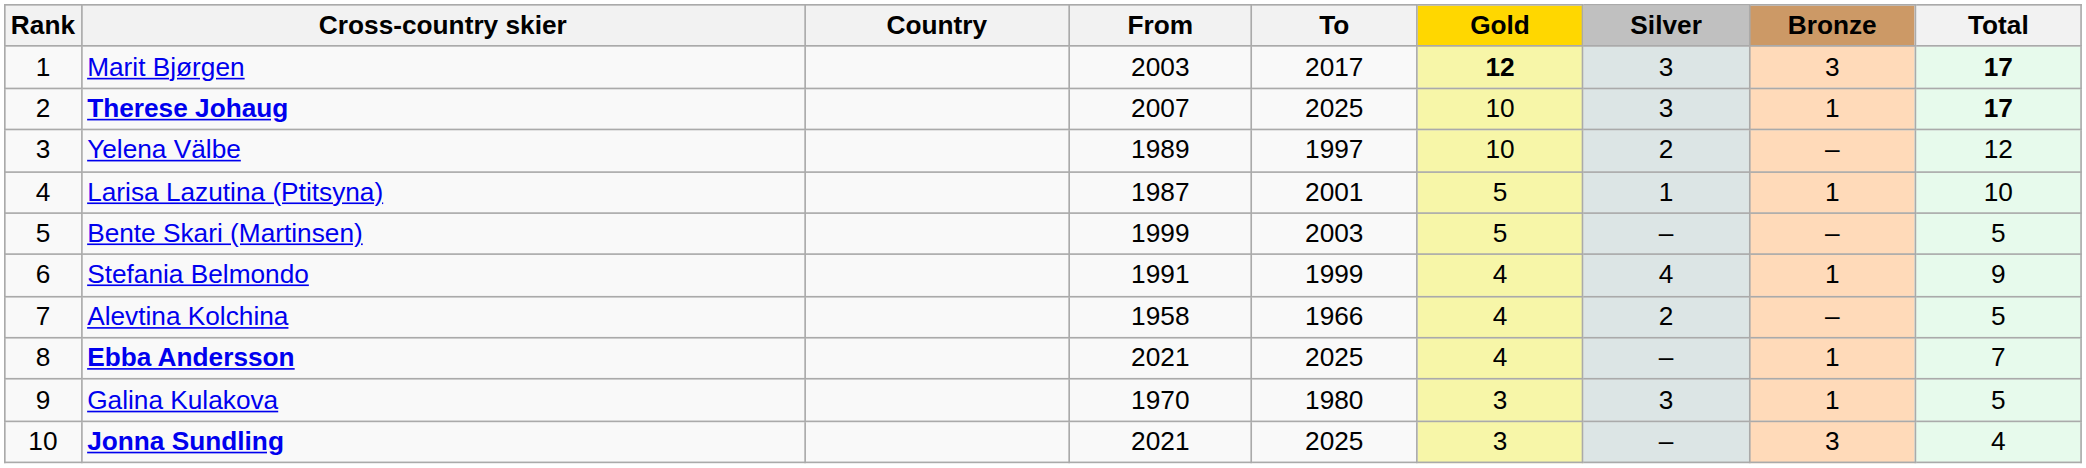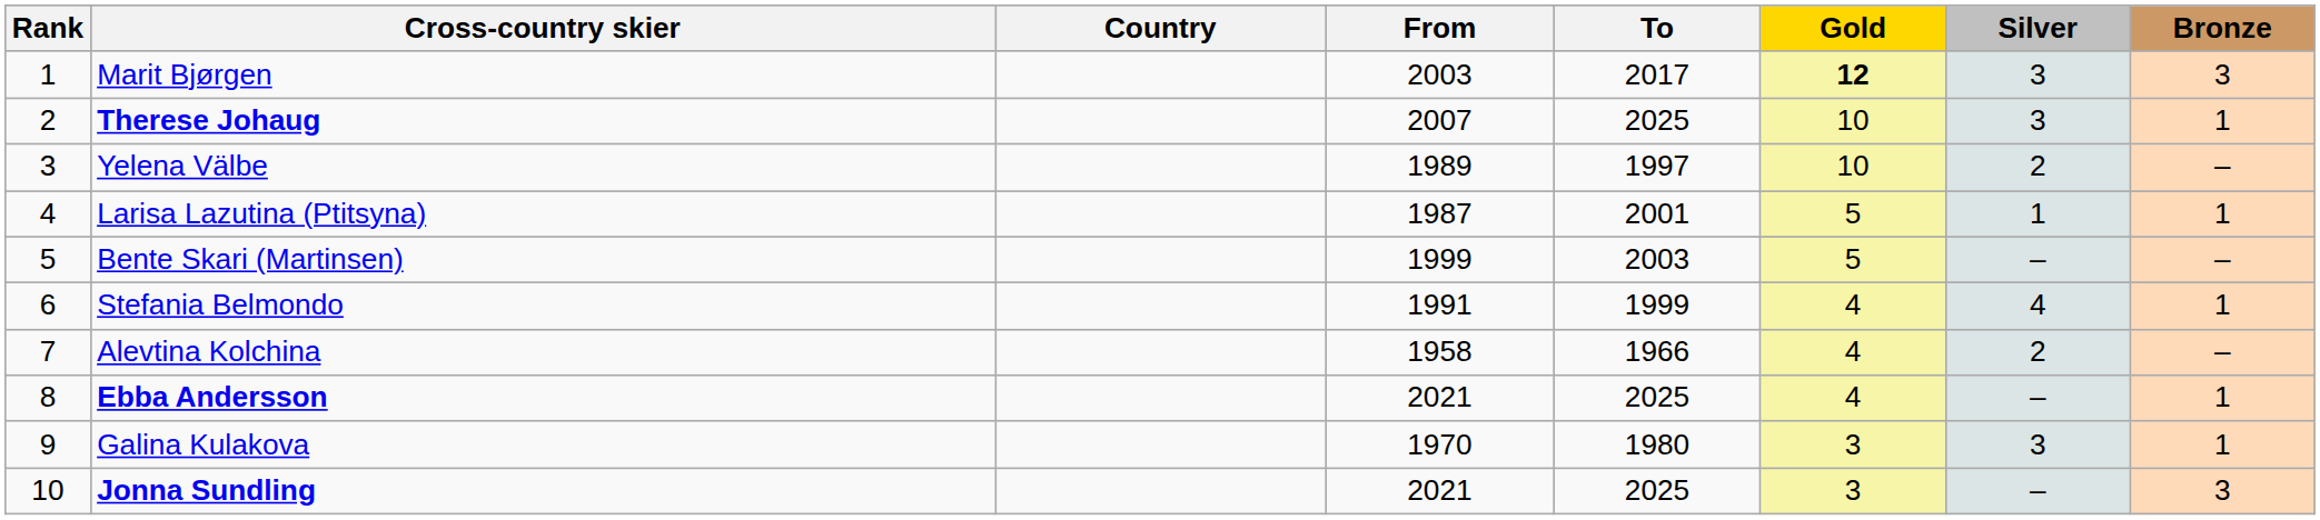 <table class="wikitable plainrowheaders" width=80% style="text-align:center;">
 <tr style="background-color:#EDEDED;">
 <th class="hintergrundfarbe5" style="width:1em">Rank</th>
 <th class="hintergrundfarbe5">Cross-country skier</th>
 <th class="hintergrundfarbe5">Country</th>
 <th class="hintergrundfarbe5">From</th>
 <th class="hintergrundfarbe5">To</th>
 <th style="background:    gold; width:8%">Gold</th>
 <th style="background:  silver; width:8%">Silver</th>
 <th style="background: #CC9966; width:8%">Bronze</th>
-<th class="hintergrundfarbe5" style="width:8%">Total</th>
 </tr>
 <tr>
 <td>1</td>
 <td align="left"><a href='#'>Marit Bjørgen</a></td>
 <td align="left"></td>
 <td>2003</td>
 <td>2017</td>
 <td bgcolor="#F7F6A8"><strong>12</strong></td>
 <td bgcolor="#DCE5E5">3</td>
 <td bgcolor="#FFDAB9">3</td>
-<td bgcolor="#E7FAEC"><strong>17</strong></td>
 </tr>
 <tr align="center">
 <td>2</td>
 <td align="left"><strong><a href='#'>Therese Johaug</a></strong></td>
 <td align="left"></td>
 <td>2007</td>
 <td>2025</td>
 <td bgcolor="#F7F6A8">10</td>
 <td bgcolor="#DCE5E5">3</td>
 <td bgcolor="#FFDAB9">1</td>
-<td bgcolor="#E7FAEC"><strong>17</strong></td>
 </tr>
 <tr align="center">
 <td>3</td>
 <td align="left"><a href='#'>Yelena Välbe</a></td>
 <td align="left"><br></td>
 <td>1989</td>
 <td>1997</td>
 <td bgcolor="#F7F6A8">10</td>
 <td bgcolor="#DCE5E5">2</td>
 <td bgcolor="#FFDAB9">–</td>
-<td bgcolor="#E7FAEC">12</td>
 </tr>
 <tr align="center">
 <td>4</td>
 <td align="left"><a href='#'>Larisa Lazutina (Ptitsyna)</a></td>
 <td align="left"><br></td>
 <td>1987</td>
 <td>2001</td>
 <td bgcolor="#F7F6A8">5</td>
 <td bgcolor="#DCE5E5">1</td>
 <td bgcolor="#FFDAB9">1</td>
-<td bgcolor="#E7FAEC">10</td>
 </tr>
 <tr align="center">
 <td>5</td>
 <td align="left"><a href='#'>Bente Skari (Martinsen)</a></td>
 <td align="left"></td>
 <td>1999</td>
 <td>2003</td>
 <td bgcolor="#F7F6A8">5</td>
 <td bgcolor="#DCE5E5">–</td>
 <td bgcolor="#FFDAB9">–</td>
-<td bgcolor="#E7FAEC">5</td>
 </tr>
 <tr align="center">
 <td>6</td>
 <td align="left"><a href='#'>Stefania Belmondo</a></td>
 <td align="left"></td>
 <td>1991</td>
 <td>1999</td>
 <td bgcolor="#F7F6A8">4</td>
 <td bgcolor="#DCE5E5">4</td>
 <td bgcolor="#FFDAB9">1</td>
-<td bgcolor="#E7FAEC">9</td>
 </tr>
 <tr align="center">
 <td>7</td>
 <td align="left"><a href='#'>Alevtina Kolchina</a></td>
 <td align="left"></td>
 <td>1958</td>
 <td>1966</td>
 <td bgcolor="#F7F6A8">4</td>
 <td bgcolor="#DCE5E5">2</td>
 <td bgcolor="#FFDAB9">–</td>
-<td bgcolor="#E7FAEC">5</td>
 </tr>
 <tr align="center">
 <td>8</td>
 <td align="left"><strong><a href='#'>Ebba Andersson</a></strong></td>
 <td align="left"></td>
 <td>2021</td>
 <td>2025</td>
 <td bgcolor="#F7F6A8">4</td>
 <td bgcolor="#DCE5E5">–</td>
 <td bgcolor="#FFDAB9">1</td>
-<td bgcolor="#E7FAEC">7</td>
 </tr>
 <tr align="center">
 <td>9</td>
 <td align="left"><a href='#'>Galina Kulakova</a></td>
 <td align="left"></td>
 <td>1970</td>
 <td>1980</td>
 <td bgcolor="#F7F6A8">3</td>
 <td bgcolor="#DCE5E5">3</td>
 <td bgcolor="#FFDAB9">1</td>
-<td bgcolor="#E7FAEC">5</td>
 </tr>
 <tr align="center">
 <td>10</td>
 <td align="left"><strong><a href='#'>Jonna Sundling</a></strong></td>
 <td align="left"></td>
 <td>2021</td>
 <td>2025</td>
 <td bgcolor="#F7F6A8">3</td>
 <td bgcolor="#DCE5E5">–</td>
 <td bgcolor="#FFDAB9">3</td>
-<td bgcolor="#E7FAEC">4</td>
 </tr>
 </table>
